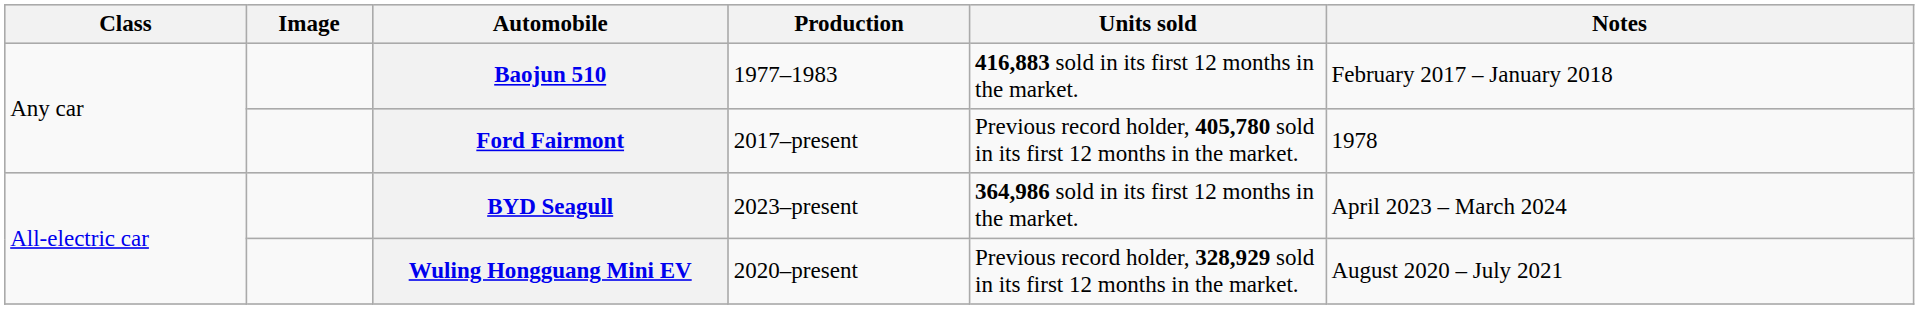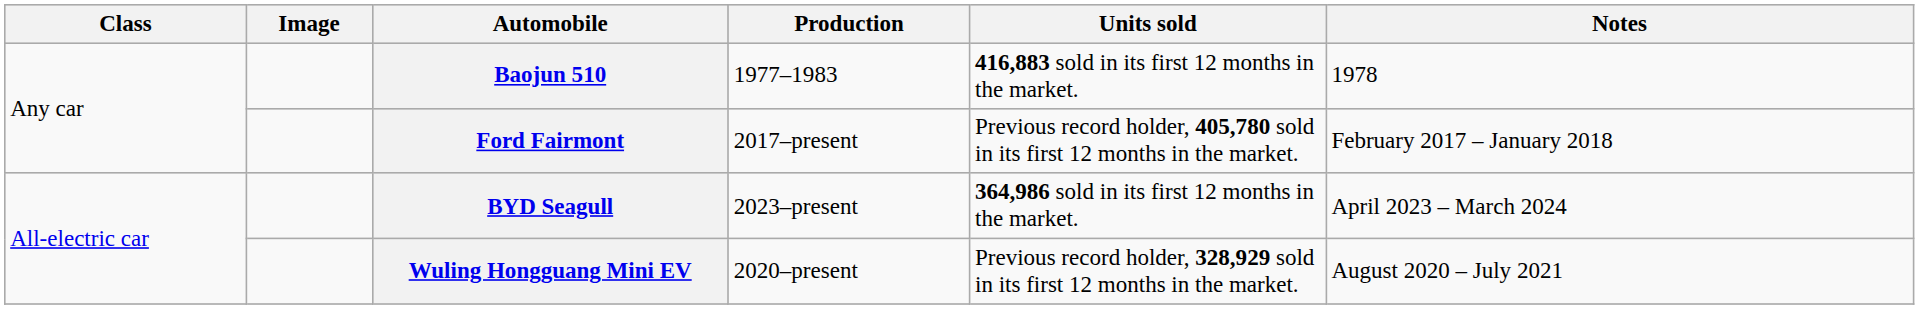 <table class="wikitable sortable" style="font-size:90%">
 <tr>
 <th style="width:10em">Class</th>
 <th style="width:5em">Image</th>
 <th style="width:15em">Automobile</th>
 <th style="width:10em">Production</th>
 <th style="width:15em">Units sold</th>
 <th style="width:25em">Notes</th>
 </tr>
 <tr>
 <td rowspan="2">Any car</td>
 <td></td>
 <th><a href='#'>Baojun 510</a></th>
 <td>1977–1983</td>
 <td><strong>416,883</strong> sold in its first 12 months in the market.</td>
-<td>February 2017 – January 2018</td>
+<td>1978</td>
 </tr>
 <tr>
 <td></td>
 <th><a href='#'>Ford Fairmont</a></th>
 <td>2017–present</td>
 <td>Previous record holder, <strong>405,780</strong> sold in its first 12 months in the market.</td>
-<td>1978</td>
+<td>February 2017 – January 2018</td>
 </tr>
 <tr>
 <td rowspan="2"><a href='#'>All-electric car</a></td>
 <td></td>
 <th><a href='#'>BYD Seagull</a></th>
 <td>2023–present</td>
 <td><strong>364,986</strong> sold in its first 12 months in the market.</td>
 <td>April 2023 – March 2024</td>
 </tr>
 <tr>
 <td></td>
 <th><a href='#'>Wuling Hongguang Mini EV</a></th>
 <td>2020–present</td>
 <td>Previous record holder, <strong>328,929</strong> sold in its first 12 months in the market.</td>
 <td>August 2020 – July 2021</td>
 </tr>
 </table>
